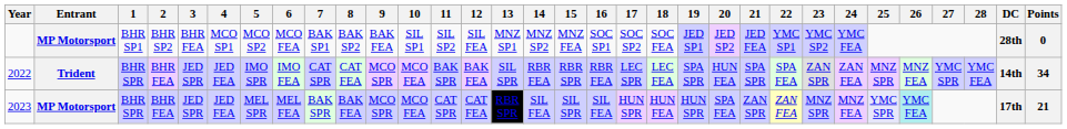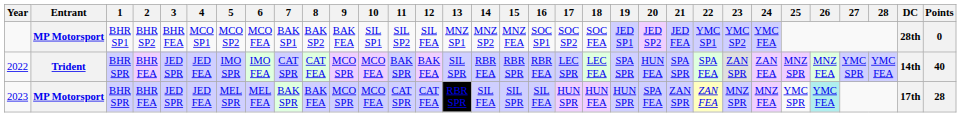 <table class="wikitable" style="text-align:center; font-size:85%">
 <tr>
 <th>Year</th>
 <th>Entrant</th>
 <th>1</th>
 <th>2</th>
 <th>3</th>
 <th>4</th>
 <th>5</th>
 <th>6</th>
 <th>7</th>
 <th>8</th>
 <th>9</th>
 <th>10</th>
 <th>11</th>
 <th>12</th>
 <th>13</th>
 <th>14</th>
 <th>15</th>
 <th>16</th>
 <th>17</th>
 <th>18</th>
 <th>19</th>
 <th>20</th>
 <th>21</th>
 <th>22</th>
 <th>23</th>
 <th>24</th>
 <th>25</th>
 <th>26</th>
 <th>27</th>
 <th>28</th>
 <th>DC</th>
 <th>Points</th>
 </tr>
 <tr>
 <td></td>
 <th nowrap><a href='#'>MP Motorsport</a></th>
 <td style="background:#;"><a href='#'>BHR<br>SP1</a></td>
 <td style="background:#;"><a href='#'>BHR<br>SP2</a></td>
 <td style="background:#;"><a href='#'>BHR<br>FEA</a></td>
 <td style="background:#;"><a href='#'>MCO<br>SP1</a></td>
 <td style="background:#;"><a href='#'>MCO<br>SP2</a></td>
 <td style="background:#;"><a href='#'>MCO<br>FEA</a></td>
 <td style="background:#;"><a href='#'>BAK<br>SP1</a></td>
 <td style="background:#;"><a href='#'>BAK<br>SP2</a></td>
 <td style="background:#;"><a href='#'>BAK<br>FEA</a></td>
 <td style="background:#;"><a href='#'>SIL<br>SP1</a></td>
 <td style="background:#;"><a href='#'>SIL<br>SP2</a></td>
 <td style="background:#;"><a href='#'>SIL<br>FEA</a></td>
 <td style="background:#;"><a href='#'>MNZ<br>SP1</a></td>
 <td style="background:#;"><a href='#'>MNZ<br>SP2</a></td>
 <td style="background:#;"><a href='#'>MNZ<br>FEA</a></td>
 <td style="background:#;"><a href='#'>SOC<br>SP1</a></td>
 <td style="background:#;"><a href='#'>SOC<br>SP2</a></td>
 <td style="background:#;"><a href='#'>SOC<br>FEA</a></td>
 <td style="background:#CFCFFF;"><a href='#'>JED<br>SP1</a><br></td>
 <td style="background:#EFCFFF;"><a href='#'>JED<br>SP2</a><br></td>
 <td style="background:#CFCFFF;"><a href='#'>JED<br>FEA</a><br></td>
 <td style="background:#CFCFFF;"><a href='#'>YMC<br>SP1</a><br></td>
 <td style="background:#CFCFFF;"><a href='#'>YMC<br>SP2</a><br></td>
 <td style="background:#CFCFFF;"><a href='#'>YMC<br>FEA</a><br></td>
 <td colspan=4></td>
 <th>28th</th>
 <th>0</th>
 </tr>
 <tr>
 <td><a href='#'>2022</a></td>
 <th nowrap><a href='#'>Trident</a></th>
 <td style="background:#CFCFFF;"><a href='#'>BHR<br>SPR</a><br></td>
 <td style="background:#EFCFFF;"><a href='#'>BHR<br>FEA</a><br></td>
 <td style="background:#CFCFFF;"><a href='#'>JED<br>SPR</a><br></td>
 <td style="background:#CFCFFF;"><a href='#'>JED<br>FEA</a><br></td>
 <td style="background:#CFCFFF;"><a href='#'>IMO<br>SPR</a><br></td>
 <td style="background:#DFFFDF;"><a href='#'>IMO<br>FEA</a><br></td>
 <td style="background:#CFCFFF;"><a href='#'>CAT<br>SPR</a><br></td>
 <td style="background:#DFFFDF;"><a href='#'>CAT<br>FEA</a><br></td>
 <td style="background:#EFCFFF;"><a href='#'>MCO<br>SPR</a><br></td>
 <td style="background:#EFCFFF;"><a href='#'>MCO<br>FEA</a><br></td>
 <td style="background:#CFCFFF;"><a href='#'>BAK<br>SPR</a><br></td>
 <td style="background:#EFCFFF;"><a href='#'>BAK<br>FEA</a><br></td>
 <td style="background:#CFCFFF;"><a href='#'>SIL<br>SPR</a><br></td>
 <td style="background:#CFCFFF;"><a href='#'>RBR<br>FEA</a><br></td>
 <td style="background:#CFCFFF;"><a href='#'>RBR<br>SPR</a><br></td>
 <td style="background:#CFCFFF;"><a href='#'>RBR<br>FEA</a><br></td>
 <td style="background:#CFCFFF;"><a href='#'>LEC<br>SPR</a><br></td>
 <td style="background:#DFFFDF;"><a href='#'>LEC<br>FEA</a><br></td>
 <td style="background:#CFCFFF;"><a href='#'>SPA<br>SPR</a><br></td>
 <td style="background:#CFCFFF;"><a href='#'>HUN<br>FEA</a><br></td>
 <td style="background:#CFCFFF;"><a href='#'>SPA<br>SPR</a><br></td>
 <td style="background:#DFFFDF;"><a href='#'>SPA<br>FEA</a><br></td>
 <td style="background:#DFDFDF;"><a href='#'>ZAN<br>SPR</a><br> </td>
 <td style="background:#EFCFFF;"><a href='#'>ZAN<br>FEA</a><br></td>
 <td style="background:#EFCFFF;"><a href='#'>MNZ<br>SPR</a><br></td>
 <td style="background:#DFFFDF;"><a href='#'>MNZ<br>FEA</a><br></td>
 <td style="background:#CFCFFF;"><a href='#'>YMC<br>SPR</a><br></td>
 <td style="background:#CFCFFF;"><a href='#'>YMC<br>FEA</a><br></td>
 <th>14th</th>
-<th>34</th>
+<th>40</th>
 </tr>
 <tr>
 <td><a href='#'>2023</a></td>
 <th nowrap><a href='#'>MP Motorsport</a></th>
 <td style="background:#CFCFFF;"><a href='#'>BHR<br>SPR</a><br></td>
 <td style="background:#CFCFFF;"><a href='#'>BHR<br>FEA</a><br></td>
 <td style="background:#CFCFFF;"><a href='#'>JED<br>SPR</a><br></td>
 <td style="background:#CFCFFF;"><a href='#'>JED<br>FEA</a><br></td>
 <td style="background:#CFCFFF;"><a href='#'>MEL<br>SPR</a><br></td>
 <td style="background:#CFCFFF;"><a href='#'>MEL<br>FEA</a><br></td>
 <td style="background:#DFFFDF;"><a href='#'>BAK<br>SPR</a><br></td>
 <td style="background:#CFCFFF;"><a href='#'>BAK<br>FEA</a><br></td>
 <td style="background:#CFCFFF;"><a href='#'>MCO<br>SPR</a><br></td>
 <td style="background:#CFCFFF;"><a href='#'>MCO<br>FEA</a><br></td>
 <td style="background:#CFCFFF;"><a href='#'>CAT<br>SPR</a><br></td>
 <td style="background:#CFCFFF;"><a href='#'>CAT<br>FEA</a><br></td>
 <td style="background:#000000; color:white;"><a href='#'><span>RBR<br>SPR</span></a><br></td>
 <td style="background:#CFCFFF;"><a href='#'>SIL<br>FEA</a><br></td>
 <td style="background:#CFCFFF;"><a href='#'>SIL<br>SPR</a><br></td>
 <td style="background:#CFCFFF;"><a href='#'>SIL<br>FEA</a><br></td>
 <td style="background:#EFCFFF;"><a href='#'>HUN<br>SPR</a><br></td>
 <td style="background:#EFCFFF;"><a href='#'>HUN<br>FEA</a><br></td>
 <td style="background:#CFCFFF;"><a href='#'>HUN<br>SPR</a><br></td>
 <td style="background:#CFCFFF;"><a href='#'>SPA<br>FEA</a><br></td>
 <td style="background:#CFCFFF;"><a href='#'>ZAN<br>SPR</a><br></td>
 <td style="background:#FFFFBF;"><em><a href='#'>ZAN<br>FEA</a></em><br></td>
 <td style="background:#CFCFFF;"><a href='#'>MNZ<br>SPR</a><br></td>
 <td style="background:#EFCFFF;"><a href='#'>MNZ<br>FEA</a><br></td>
-<td style="background: lavender;"><a href='#'>YMC<br>SPR</a></td>
+<td><a href='#'>YMC<br>SPR</a></td>
 <td style="background: paleturquoise;"><a href='#'>YMC<br>FEA</a></td>
 <td colspan=2></td>
 <th>17th</th>
-<th>21</th>
+<th>28</th>
 </tr>
 </table>
